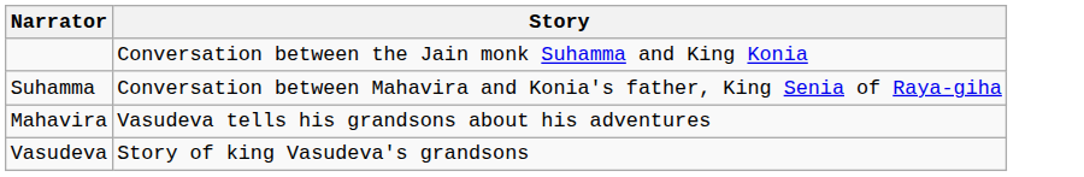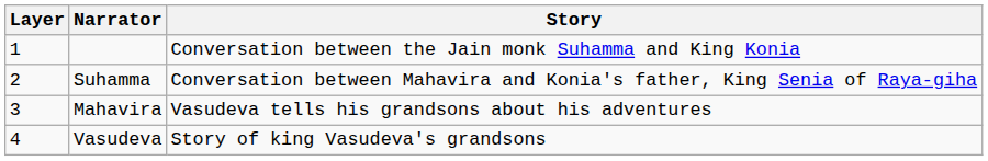 <table class="wikitable">
 <tr>
+<th>Layer</th>
 <th>Narrator</th>
 <th>Story</th>
 </tr>
 <tr>
+<td>1</td>
 <td></td>
 <td>Conversation between the Jain monk <a href='#'>Suhamma</a> and King <a href='#'>Konia</a></td>
 </tr>
 <tr>
+<td>2</td>
 <td>Suhamma</td>
 <td>Conversation between Mahavira and Konia's father, King <a href='#'>Senia</a> of <a href='#'>Raya-giha</a></td>
 </tr>
 <tr>
+<td>3</td>
 <td>Mahavira</td>
 <td>Vasudeva tells his grandsons about his adventures</td>
 </tr>
 <tr>
+<td>4</td>
 <td>Vasudeva</td>
 <td>Story of king Vasudeva's grandsons</td>
 </tr>
 </table>
